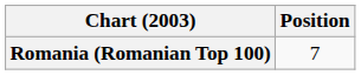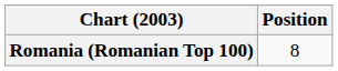 <table class="wikitable plainrowheaders" style="text-align:center">
 <tr>
 <th>Chart (2003)</th>
 <th>Position</th>
 </tr>
 <tr>
 <th scope="row">Romania (Romanian Top 100)</th>
-<td>7</td>
+<td>8</td>
 </tr>
 </table>
